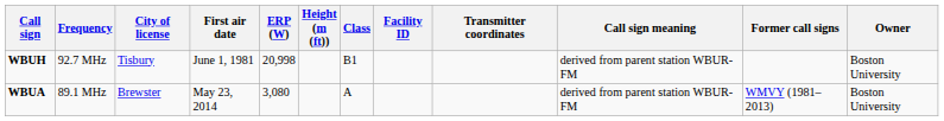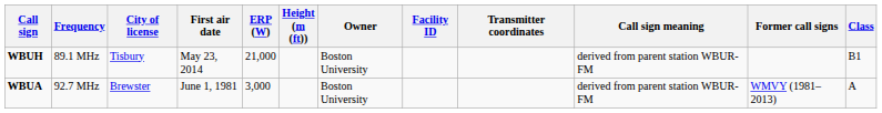 <table class="wikitable sortable">
 <tr>
 <th><a href='#'>Call sign</a></th>
 <th data-sort-type="number"><a href='#'>Frequency</a></th>
 <th><a href='#'>City of license</a></th>
 <th class="unsortable">First air date</th>
 <th data-sort-type="number"><a href='#'>ERP</a><br>(<a href='#'>W</a>)</th>
 <th data-sort-type="number"><a href='#'>Height</a><br>(<a href='#'>m</a> (<a href='#'>ft</a>))</th>
-<th><a href='#'>Class</a></th>
+<th class="unsortable">Owner</th>
 <th data-sort-type="number"><a href='#'>Facility ID</a></th>
 <th class="unsortable">Transmitter coordinates</th>
 <th class="unsortable">Call sign meaning</th>
 <th class="unsortable">Former call signs</th>
-<th class="unsortable">Owner</th>
+<th><a href='#'>Class</a></th>
 </tr>
 <tr style="vertical-align: top; text-align: left;">
 <td><strong>WBUH</strong></td>
-<td>92.7 MHz</td>
+<td>89.1 MHz</td>
 <td><a href='#'>Tisbury</a></td>
-<td>June 1, 1981</td>
-<td>20,998</td>
+<td>May 23, 2014</td>
+<td>21,000</td>
 <td></td>
-<td>B1</td>
+<td>Boston University</td>
 <td></td>
 <td></td>
 <td>derived from parent station WBUR-FM</td>
 <td></td>
-<td>Boston University</td>
+<td>B1</td>
 </tr>
 <tr style="vertical-align: top; text-align: left;">
 <td><strong>WBUA</strong></td>
-<td>89.1 MHz</td>
+<td>92.7 MHz</td>
 <td><a href='#'>Brewster</a></td>
-<td>May 23, 2014</td>
-<td>3,080</td>
+<td>June 1, 1981</td>
+<td>3,000</td>
 <td></td>
-<td>A</td>
+<td>Boston University</td>
 <td></td>
 <td></td>
 <td>derived from parent station WBUR-FM</td>
 <td><a href='#'>WMVY</a> (1981–2013)</td>
-<td>Boston University</td>
+<td>A</td>
 </tr>
 </table>
